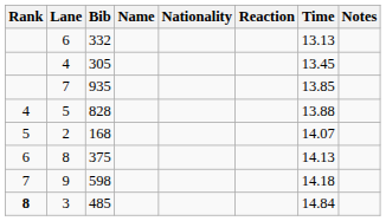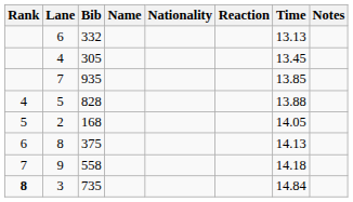 <table class="wikitable sortable" style="text-align:center">
 <tr>
 <th>Rank</th>
 <th>Lane</th>
 <th>Bib</th>
 <th>Name</th>
 <th>Nationality</th>
 <th>Reaction</th>
 <th>Time</th>
 <th>Notes</th>
 </tr>
 <tr>
 <td></td>
 <td>6</td>
 <td>332</td>
 <td align=left></td>
 <td align=left></td>
 <td></td>
 <td>13.13</td>
 <td></td>
 </tr>
 <tr>
 <td></td>
 <td>4</td>
 <td>305</td>
 <td align=left></td>
 <td align=left></td>
 <td></td>
 <td>13.45</td>
 <td></td>
 </tr>
 <tr>
 <td></td>
 <td>7</td>
 <td>935</td>
 <td align=left></td>
 <td align=left></td>
 <td></td>
 <td>13.85</td>
 <td></td>
 </tr>
 <tr>
 <td>4</td>
 <td>5</td>
 <td>828</td>
 <td align=left></td>
 <td align=left></td>
 <td></td>
 <td>13.88</td>
 <td></td>
 </tr>
 <tr>
 <td>5</td>
 <td>2</td>
 <td>168</td>
 <td align=left></td>
 <td align=left></td>
 <td></td>
-<td>14.07</td>
+<td>14.05</td>
 <td></td>
 </tr>
 <tr>
 <td>6</td>
 <td>8</td>
 <td>375</td>
 <td align=left></td>
 <td align=left></td>
 <td></td>
 <td>14.13</td>
 <td></td>
 </tr>
 <tr>
 <td>7</td>
 <td>9</td>
-<td>598</td>
+<td>558</td>
 <td align=left></td>
 <td align=left></td>
 <td></td>
 <td>14.18</td>
 <td></td>
 </tr>
 <tr>
 <td><strong>8</strong></td>
 <td>3</td>
-<td>485</td>
+<td>735</td>
 <td align=left></td>
 <td align=left></td>
 <td></td>
 <td>14.84</td>
 <td></td>
 </tr>
 </table>
